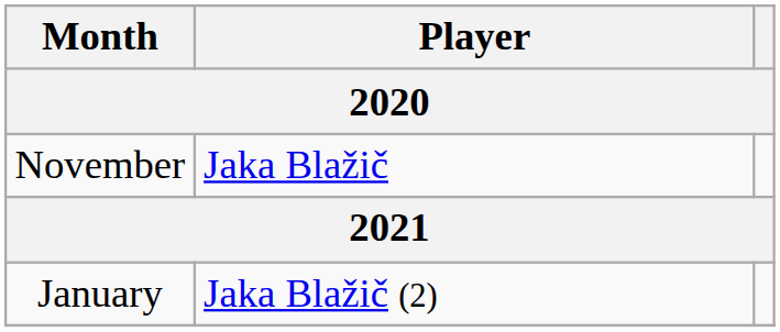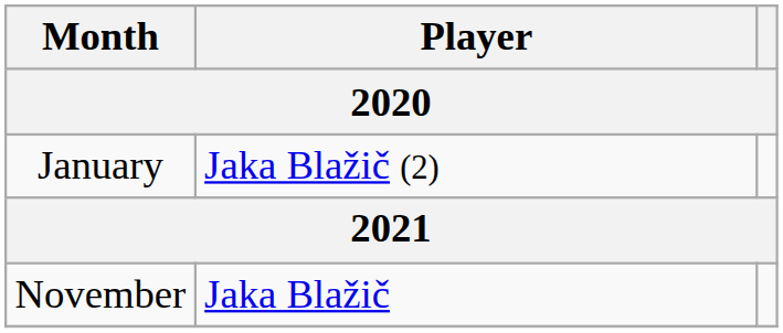 <table class="wikitable" style="text-align: center;">
 <tr>
 <th>Month</th>
 <th style="width:215px;">Player</th>
 <th></th>
 </tr>
 <tr>
 <th colspan=3>2020</th>
 </tr>
 <tr>
-<td>November</td>
-<td align="left"> <a href='#'>Jaka Blažič</a></td>
+<td>January</td>
+<td align="left"> <a href='#'>Jaka Blažič</a> <small>(2)</small></td>
 <td></td>
 </tr>
 <tr>
 <th colspan=3>2021</th>
 </tr>
 <tr>
-<td>January</td>
-<td align="left"> <a href='#'>Jaka Blažič</a> <small>(2)</small></td>
+<td>November</td>
+<td align="left"> <a href='#'>Jaka Blažič</a></td>
 <td></td>
 </tr>
 <tr>
 </tr>
 </table>
